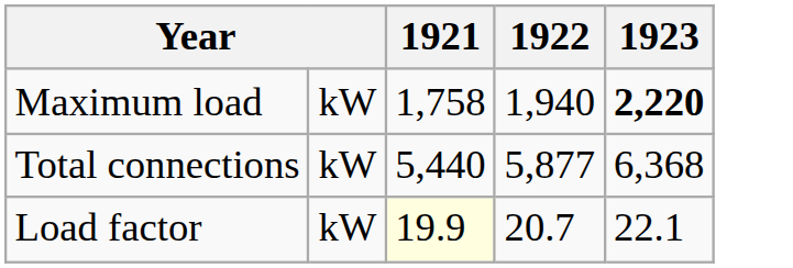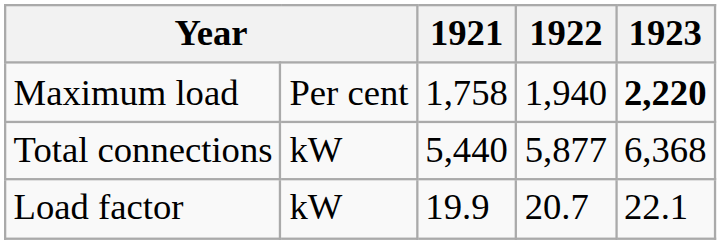 <table class="wikitable">
 <tr>
 <th colspan="2">Year</th>
 <th>1921</th>
 <th>1922</th>
 <th>1923</th>
 </tr>
 <tr>
 <td>Maximum load</td>
-<td>kW</td>
+<td>Per cent</td>
 <td>1,758</td>
 <td>1,940</td>
 <td><strong>2,220</strong></td>
 </tr>
 <tr>
 <td>Total connections</td>
 <td>kW</td>
 <td>5,440</td>
 <td>5,877</td>
 <td>6,368</td>
 </tr>
 <tr>
 <td>Load factor</td>
 <td>kW</td>
-<td style="background: lightyellow;">19.9</td>
+<td>19.9</td>
 <td>20.7</td>
 <td>22.1</td>
 </tr>
 </table>
